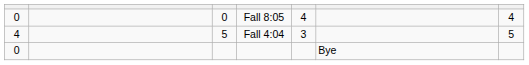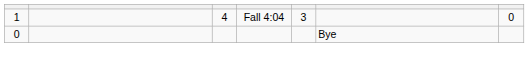 <table class="wikitable" style="text-align: center;">
 <tr>
 <th width=30></th>
 <th width=270></th>
 <th width=30></th>
 <th width=75></th>
 <th width=30></th>
 <th width=270></th>
 <th width=30></th>
 </tr>
 <tr>
-<td>0</td>
-<td align=left><strong></strong></td>
-<td>0</td>
-<td>Fall 8:05</td>
-<td>4</td>
+<td>1</td>
 <td align=left></td>
 <td>4</td>
-</tr>
-<tr>
-<td>4</td>
-<td align=left></td>
-<td>5</td>
 <td>Fall 4:04</td>
 <td>3</td>
 <td align=left><strong></strong></td>
-<td>5</td>
+<td>0</td>
 </tr>
 <tr>
 <td>0</td>
 <td align=left><strong></strong></td>
 <td></td>
 <td></td>
 <td></td>
 <td align=left>Bye</td>
 <td></td>
 </tr>
 </table>
